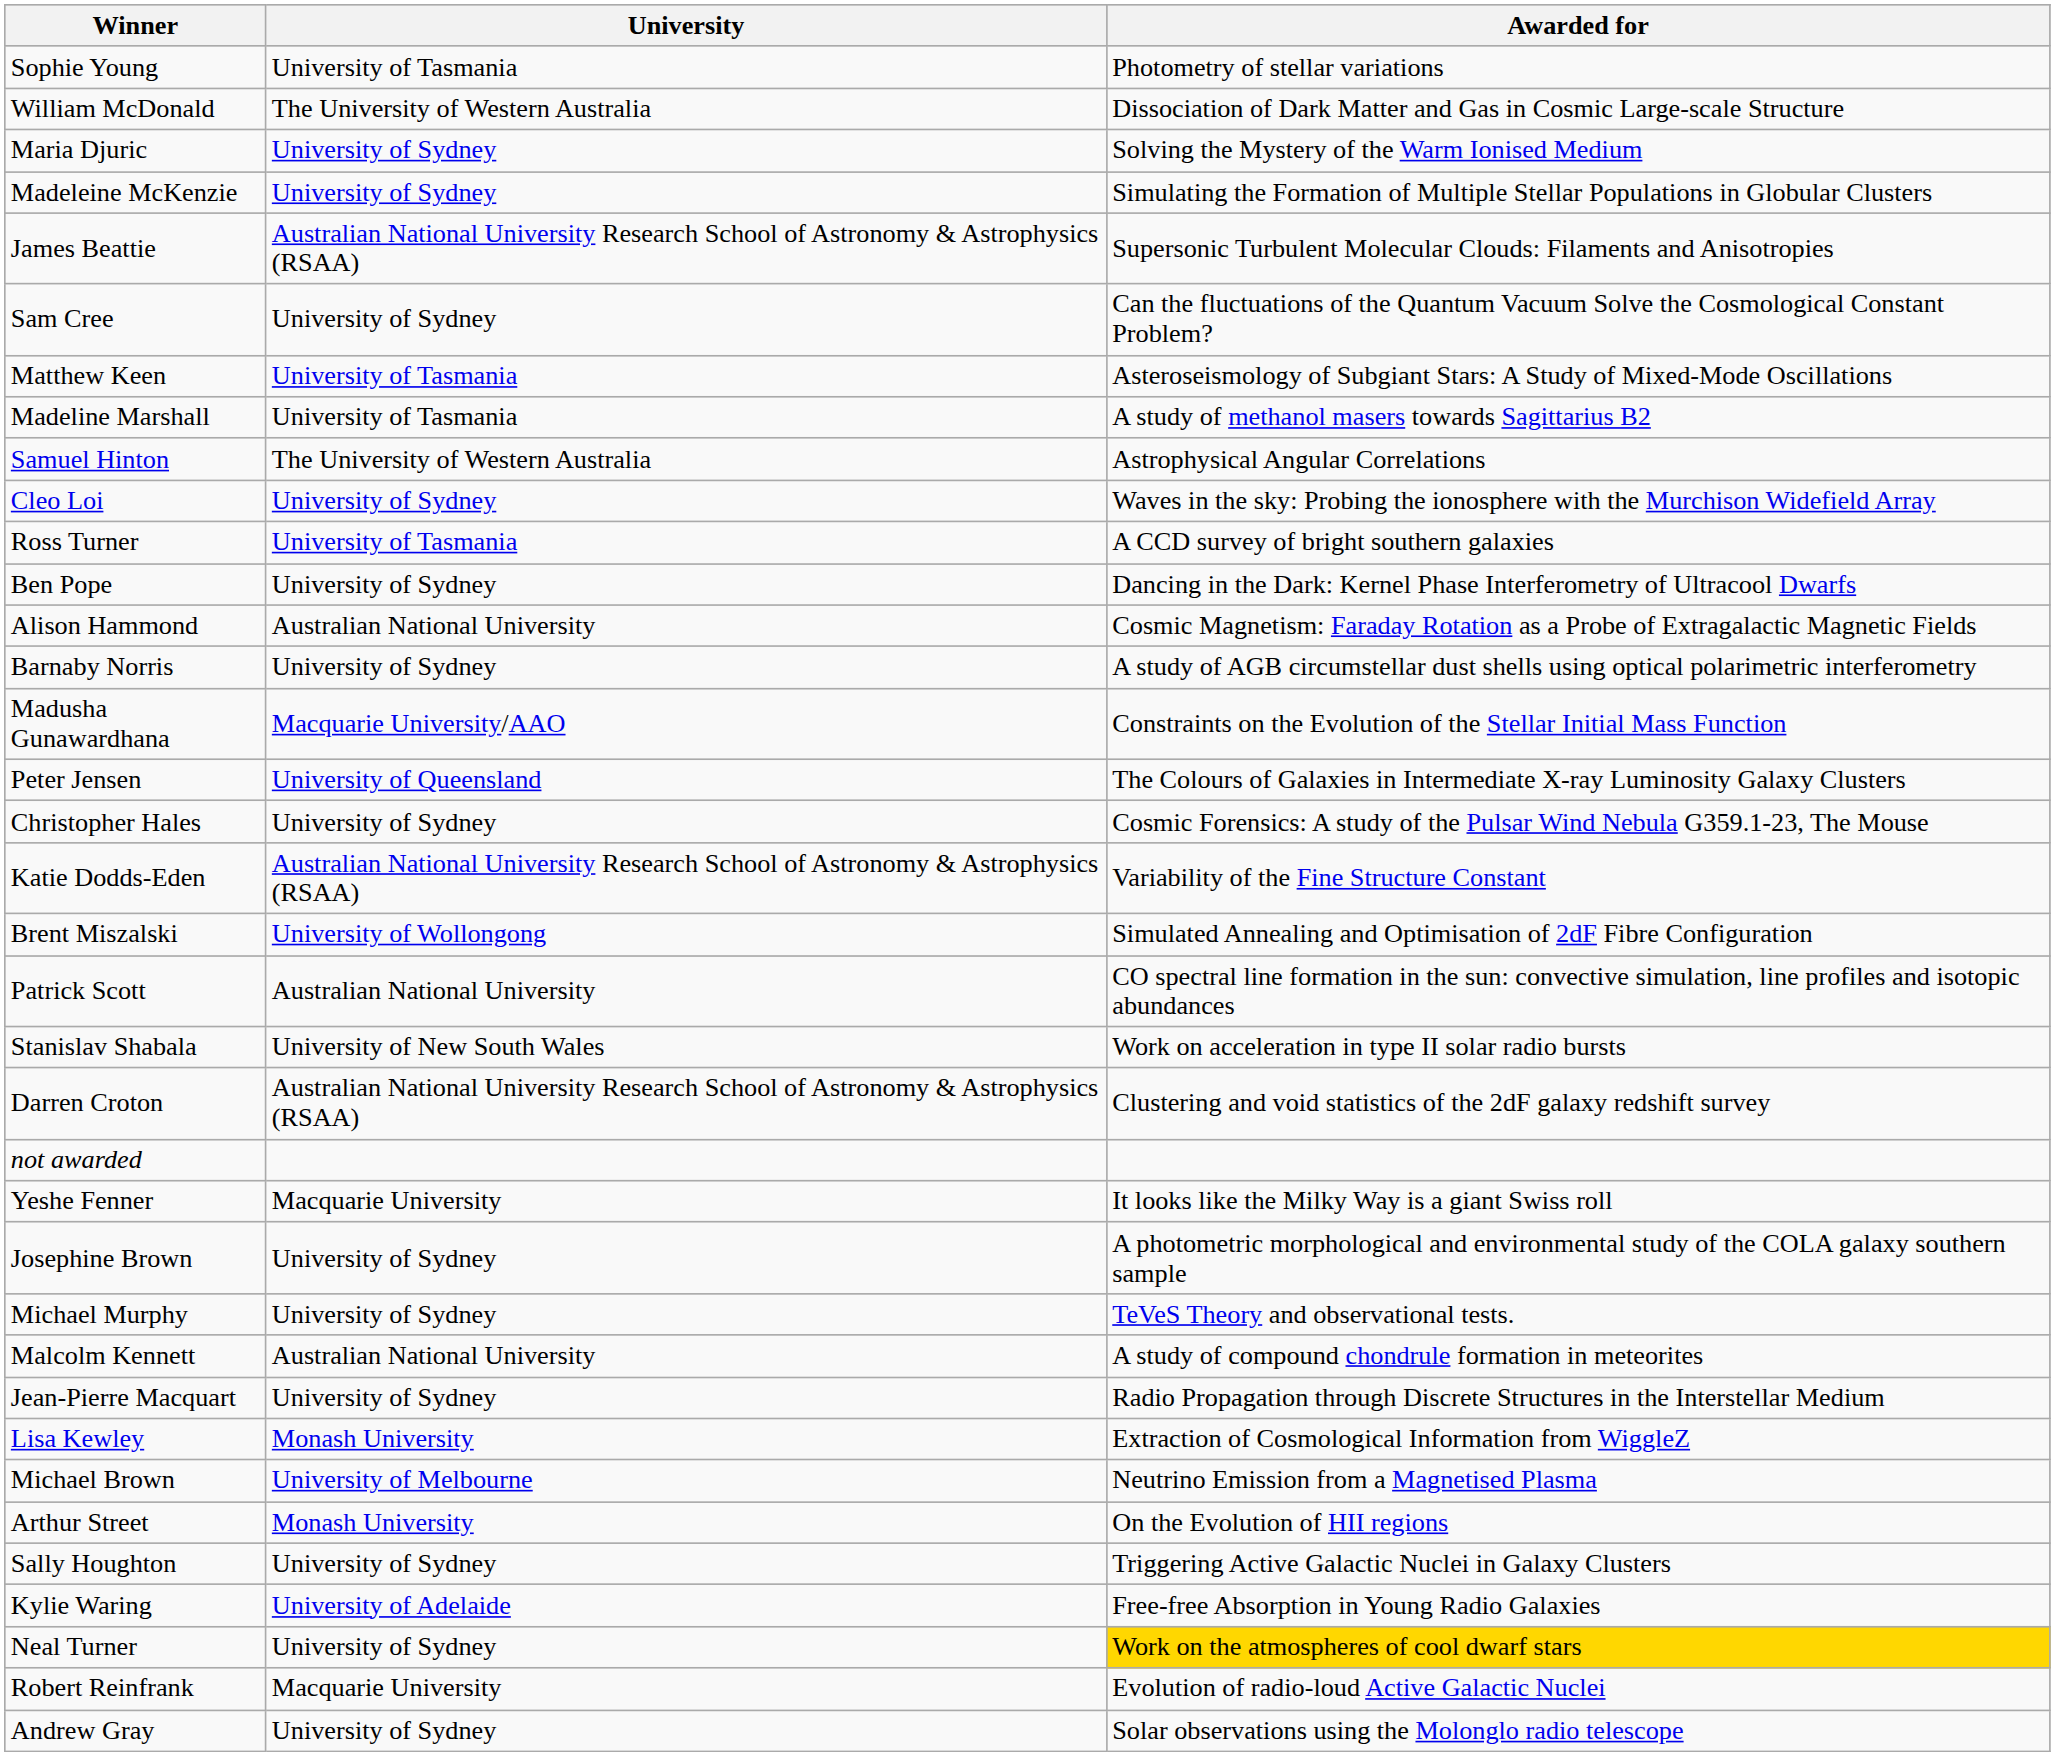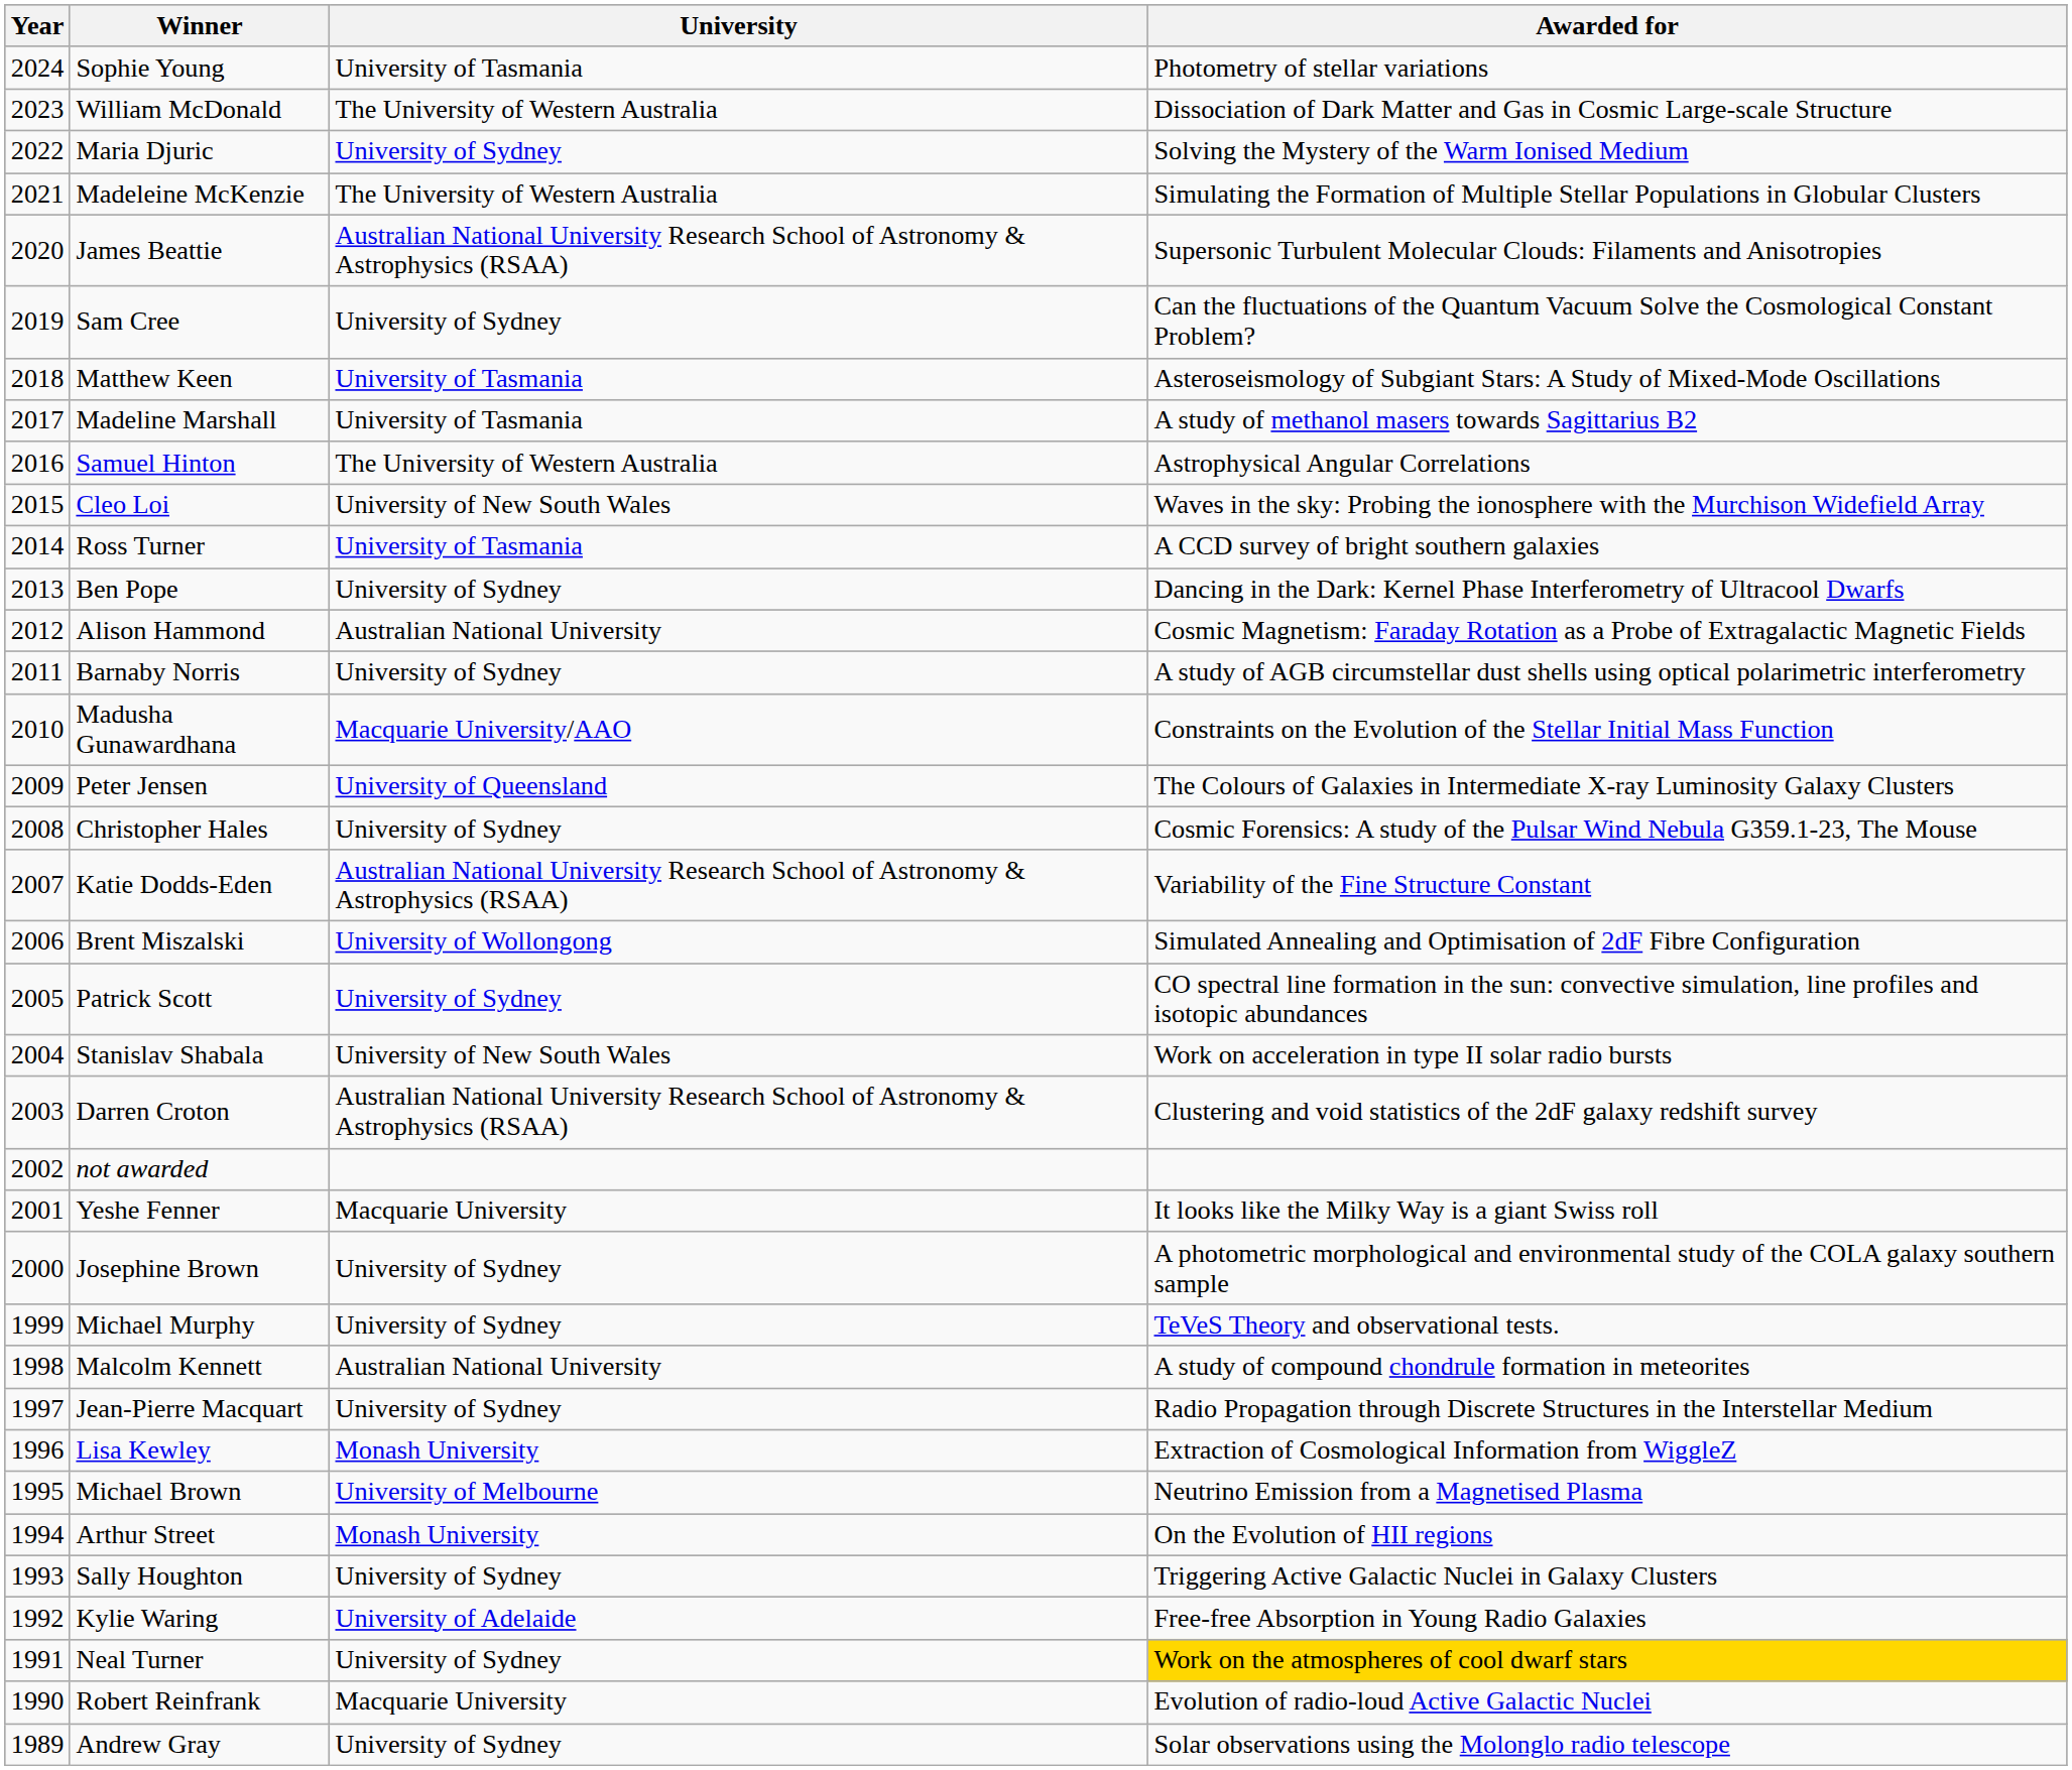 <table class="wikitable sortable">
 <tr>
+<th>Year</th>
 <th>Winner</th>
 <th>University</th>
 <th class="unsortable">Awarded for</th>
 </tr>
 <tr>
+<td>2024</td>
 <td>Sophie Young</td>
 <td>University of Tasmania</td>
 <td>Photometry of stellar variations</td>
 </tr>
 <tr>
+<td>2023</td>
 <td>William McDonald</td>
 <td>The University of Western Australia</td>
 <td>Dissociation of Dark Matter and Gas in Cosmic Large-scale Structure</td>
 </tr>
 <tr>
+<td>2022</td>
 <td>Maria Djuric</td>
 <td><a href='#'>University of Sydney</a></td>
 <td>Solving the Mystery of the <a href='#'>Warm Ionised Medium</a></td>
 </tr>
 <tr>
+<td>2021</td>
 <td>Madeleine McKenzie</td>
-<td><a href='#'>University of Sydney</a></td>
+<td>The University of Western Australia</td>
 <td>Simulating the Formation of Multiple Stellar Populations in Globular Clusters</td>
 </tr>
 <tr>
+<td>2020</td>
 <td>James Beattie</td>
 <td><a href='#'>Australian National University</a> Research School of Astronomy & Astrophysics (RSAA)</td>
 <td>Supersonic Turbulent Molecular Clouds: Filaments and Anisotropies</td>
 </tr>
 <tr>
+<td>2019</td>
 <td>Sam Cree</td>
 <td>University of Sydney</td>
 <td>Can the fluctuations of the Quantum Vacuum Solve the Cosmological Constant Problem?</td>
 </tr>
 <tr>
+<td>2018</td>
 <td>Matthew Keen</td>
 <td><a href='#'>University of Tasmania</a></td>
 <td>Asteroseismology of Subgiant Stars: A Study of Mixed-Mode Oscillations</td>
 </tr>
 <tr>
+<td>2017</td>
 <td>Madeline Marshall</td>
 <td>University of Tasmania</td>
 <td>A study of <a href='#'>methanol masers</a> towards <a href='#'>Sagittarius B2</a></td>
 </tr>
 <tr>
+<td>2016</td>
 <td><a href='#'>Samuel Hinton</a></td>
 <td>The University of Western Australia</td>
 <td>Astrophysical Angular Correlations</td>
 </tr>
 <tr>
+<td>2015</td>
 <td><a href='#'>Cleo Loi</a></td>
-<td><a href='#'>University of Sydney</a></td>
+<td>University of New South Wales</td>
 <td>Waves in the sky: Probing the ionosphere with the <a href='#'>Murchison Widefield Array</a></td>
 </tr>
 <tr>
+<td>2014</td>
 <td>Ross Turner</td>
 <td><a href='#'>University of Tasmania</a></td>
 <td>A CCD survey of bright southern galaxies</td>
 </tr>
 <tr>
+<td>2013</td>
 <td>Ben Pope</td>
 <td>University of Sydney</td>
 <td>Dancing in the Dark: Kernel Phase Interferometry of Ultracool <a href='#'>Dwarfs</a></td>
 </tr>
 <tr>
+<td>2012</td>
 <td>Alison Hammond</td>
 <td>Australian National University</td>
 <td>Cosmic Magnetism: <a href='#'>Faraday Rotation</a> as a Probe of Extragalactic Magnetic Fields</td>
 </tr>
 <tr>
+<td>2011</td>
 <td>Barnaby Norris</td>
 <td>University of Sydney</td>
 <td>A study of AGB circumstellar dust shells using optical polarimetric interferometry</td>
 </tr>
 <tr>
+<td>2010</td>
 <td>Madusha Gunawardhana</td>
 <td><a href='#'>Macquarie University</a>/<a href='#'>AAO</a></td>
 <td>Constraints on the Evolution of the <a href='#'>Stellar Initial Mass Function</a></td>
 </tr>
 <tr>
+<td>2009</td>
 <td>Peter Jensen</td>
 <td><a href='#'>University of Queensland</a></td>
 <td>The Colours of Galaxies in Intermediate X-ray Luminosity Galaxy Clusters</td>
 </tr>
 <tr>
+<td>2008</td>
 <td>Christopher Hales</td>
 <td>University of Sydney</td>
 <td>Cosmic Forensics: A study of the <a href='#'>Pulsar Wind Nebula</a> G359.1-23, The Mouse</td>
 </tr>
 <tr>
+<td>2007</td>
 <td>Katie Dodds-Eden</td>
 <td><a href='#'>Australian National University</a> Research School of Astronomy & Astrophysics (RSAA)</td>
 <td>Variability of the <a href='#'>Fine Structure Constant</a></td>
 </tr>
 <tr>
+<td>2006</td>
 <td>Brent Miszalski</td>
 <td><a href='#'>University of Wollongong</a></td>
 <td>Simulated Annealing and Optimisation of <a href='#'>2dF</a> Fibre Configuration</td>
 </tr>
 <tr>
+<td>2005</td>
 <td>Patrick Scott</td>
-<td>Australian National University</td>
+<td><a href='#'>University of Sydney</a></td>
 <td>CO spectral line formation in the sun: convective simulation, line profiles and isotopic abundances</td>
 </tr>
 <tr>
+<td>2004</td>
 <td>Stanislav Shabala</td>
 <td>University of New South Wales</td>
 <td>Work on acceleration in type II solar radio bursts</td>
 </tr>
 <tr>
+<td>2003</td>
 <td>Darren Croton</td>
 <td>Australian National University Research School of Astronomy & Astrophysics (RSAA)</td>
 <td>Clustering and void statistics of the 2dF galaxy redshift survey</td>
 </tr>
 <tr>
+<td>2002</td>
 <td><em>not awarded</em></td>
 <td></td>
 <td></td>
 </tr>
 <tr>
+<td>2001</td>
 <td>Yeshe Fenner</td>
 <td>Macquarie University</td>
 <td>It looks like the Milky Way is a giant Swiss roll</td>
 </tr>
 <tr>
+<td>2000</td>
 <td>Josephine Brown</td>
 <td>University of Sydney</td>
 <td>A photometric morphological and environmental study of the COLA galaxy southern sample</td>
 </tr>
 <tr>
+<td>1999</td>
 <td>Michael Murphy</td>
 <td>University of Sydney</td>
 <td><a href='#'>TeVeS Theory</a> and observational tests.</td>
 </tr>
 <tr>
+<td>1998</td>
 <td>Malcolm Kennett</td>
 <td>Australian National University</td>
 <td>A study of compound <a href='#'>chondrule</a> formation in meteorites</td>
 </tr>
 <tr>
+<td>1997</td>
 <td>Jean-Pierre Macquart</td>
 <td>University of Sydney</td>
 <td>Radio Propagation through Discrete Structures in the Interstellar Medium</td>
 </tr>
 <tr>
+<td>1996</td>
 <td><a href='#'>Lisa Kewley</a></td>
 <td><a href='#'>Monash University</a></td>
 <td>Extraction of Cosmological Information from <a href='#'>WiggleZ</a></td>
 </tr>
 <tr>
+<td>1995</td>
 <td>Michael Brown</td>
 <td><a href='#'>University of Melbourne</a></td>
 <td>Neutrino Emission from a <a href='#'>Magnetised Plasma</a></td>
 </tr>
 <tr>
+<td>1994</td>
 <td>Arthur Street</td>
 <td><a href='#'>Monash University</a></td>
 <td>On the Evolution of <a href='#'>HII regions</a></td>
 </tr>
 <tr>
+<td>1993</td>
 <td>Sally Houghton</td>
 <td>University of Sydney</td>
 <td>Triggering Active Galactic Nuclei in Galaxy Clusters</td>
 </tr>
 <tr>
+<td>1992</td>
 <td>Kylie Waring</td>
 <td><a href='#'>University of Adelaide</a></td>
 <td>Free-free Absorption in Young Radio Galaxies</td>
 </tr>
 <tr>
+<td>1991</td>
 <td>Neal Turner</td>
 <td>University of Sydney</td>
 <td style="background: gold;">Work on the atmospheres of cool dwarf stars</td>
 </tr>
 <tr>
+<td>1990</td>
 <td>Robert Reinfrank</td>
 <td>Macquarie University</td>
 <td>Evolution of radio-loud <a href='#'>Active Galactic Nuclei</a></td>
 </tr>
 <tr>
+<td>1989</td>
 <td>Andrew Gray</td>
 <td>University of Sydney</td>
 <td>Solar observations using the <a href='#'>Molonglo radio telescope</a></td>
 </tr>
 </table>
